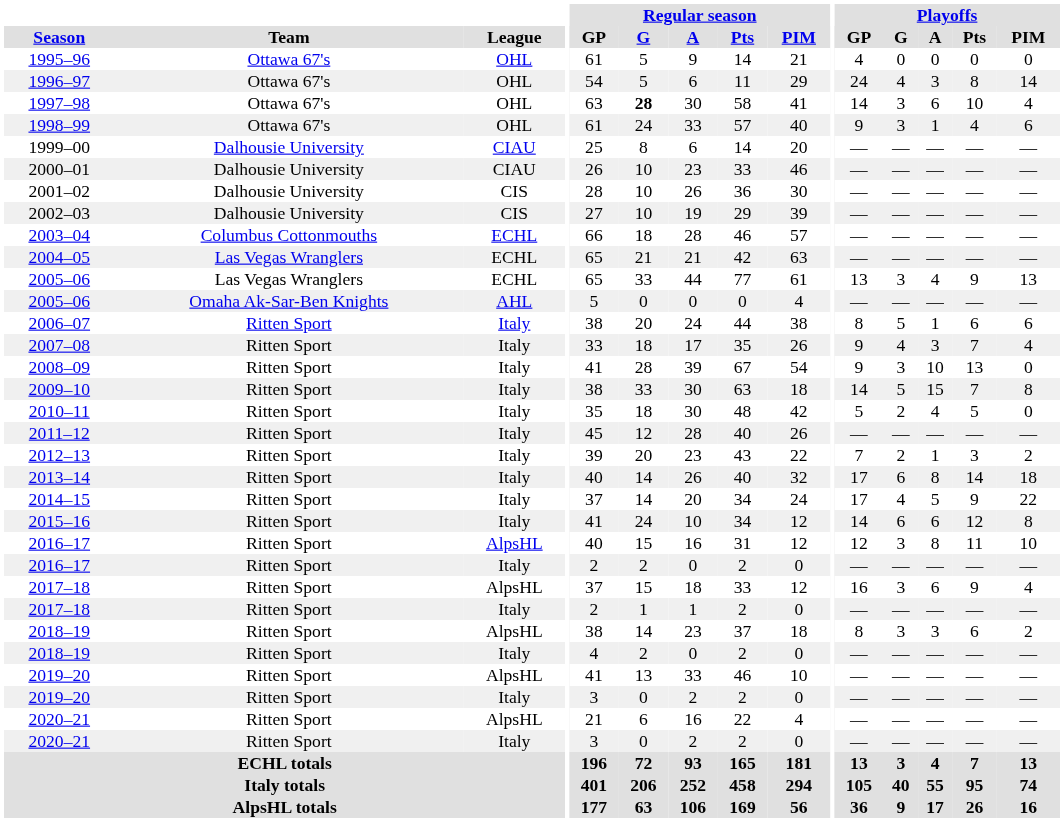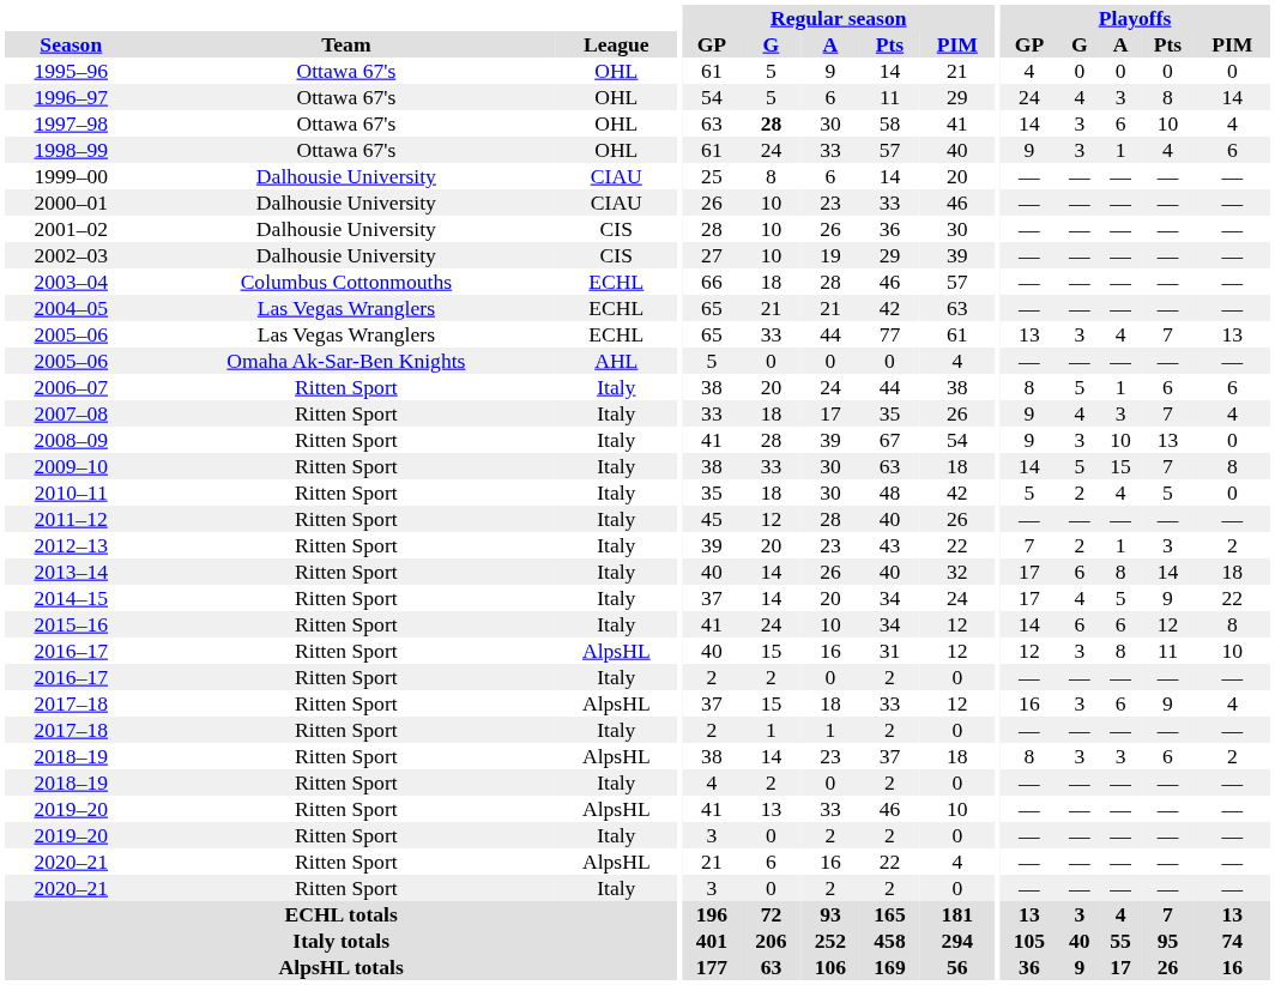 <table border="0" cellpadding="1" cellspacing="0" style="text-align:center; width:60em">
 <tr bgcolor="#e0e0e0">
 <th colspan="3" bgcolor="#ffffff"></th>
 <th rowspan="99" bgcolor="#ffffff"></th>
 <th colspan="5"><a href='#'>Regular season</a></th>
 <th rowspan="99" bgcolor="#ffffff"></th>
 <th colspan="5"><a href='#'>Playoffs</a></th>
 </tr>
 <tr bgcolor="#e0e0e0">
 <th><a href='#'>Season</a></th>
 <th>Team</th>
 <th>League</th>
 <th>GP</th>
 <th><a href='#'>G</a></th>
 <th><a href='#'>A</a></th>
 <th><a href='#'>Pts</a></th>
 <th><a href='#'>PIM</a></th>
 <th>GP</th>
 <th>G</th>
 <th>A</th>
 <th>Pts</th>
 <th>PIM</th>
 </tr>
 <tr>
 <td><a href='#'>1995–96</a></td>
 <td><a href='#'>Ottawa 67's</a></td>
 <td><a href='#'>OHL</a></td>
 <td>61</td>
 <td>5</td>
 <td>9</td>
 <td>14</td>
 <td>21</td>
 <td>4</td>
 <td>0</td>
 <td>0</td>
 <td>0</td>
 <td>0</td>
 </tr>
 <tr bgcolor="#f0f0f0">
 <td><a href='#'>1996–97</a></td>
 <td>Ottawa 67's</td>
 <td>OHL</td>
 <td>54</td>
 <td>5</td>
 <td>6</td>
 <td>11</td>
 <td>29</td>
 <td>24</td>
 <td>4</td>
 <td>3</td>
 <td>8</td>
 <td>14</td>
 </tr>
 <tr>
 <td><a href='#'>1997–98</a></td>
 <td>Ottawa 67's</td>
 <td>OHL</td>
 <td>63</td>
 <td><strong>28</strong></td>
 <td>30</td>
 <td>58</td>
 <td>41</td>
 <td>14</td>
 <td>3</td>
 <td>6</td>
 <td>10</td>
 <td>4</td>
 </tr>
 <tr bgcolor="#f0f0f0">
 <td><a href='#'>1998–99</a></td>
 <td>Ottawa 67's</td>
 <td>OHL</td>
 <td>61</td>
 <td>24</td>
 <td>33</td>
 <td>57</td>
 <td>40</td>
 <td>9</td>
 <td>3</td>
 <td>1</td>
 <td>4</td>
 <td>6</td>
 </tr>
 <tr>
 <td>1999–00</td>
 <td><a href='#'>Dalhousie University</a></td>
 <td><a href='#'>CIAU</a></td>
 <td>25</td>
 <td>8</td>
 <td>6</td>
 <td>14</td>
 <td>20</td>
 <td>—</td>
 <td>—</td>
 <td>—</td>
 <td>—</td>
 <td>—</td>
 </tr>
 <tr bgcolor="#f0f0f0">
 <td>2000–01</td>
 <td>Dalhousie University</td>
 <td>CIAU</td>
 <td>26</td>
 <td>10</td>
 <td>23</td>
 <td>33</td>
 <td>46</td>
 <td>—</td>
 <td>—</td>
 <td>—</td>
 <td>—</td>
 <td>—</td>
 </tr>
 <tr>
 <td>2001–02</td>
 <td>Dalhousie University</td>
 <td>CIS</td>
 <td>28</td>
 <td>10</td>
 <td>26</td>
 <td>36</td>
 <td>30</td>
 <td>—</td>
 <td>—</td>
 <td>—</td>
 <td>—</td>
 <td>—</td>
 </tr>
 <tr bgcolor="#f0f0f0">
 <td>2002–03</td>
 <td>Dalhousie University</td>
 <td>CIS</td>
 <td>27</td>
 <td>10</td>
 <td>19</td>
 <td>29</td>
 <td>39</td>
 <td>—</td>
 <td>—</td>
 <td>—</td>
 <td>—</td>
 <td>—</td>
 </tr>
 <tr>
 <td><a href='#'>2003–04</a></td>
 <td><a href='#'>Columbus Cottonmouths</a></td>
 <td><a href='#'>ECHL</a></td>
 <td>66</td>
 <td>18</td>
 <td>28</td>
 <td>46</td>
 <td>57</td>
 <td>—</td>
 <td>—</td>
 <td>—</td>
 <td>—</td>
 <td>—</td>
 </tr>
 <tr bgcolor="#f0f0f0">
 <td><a href='#'>2004–05</a></td>
 <td><a href='#'>Las Vegas Wranglers</a></td>
 <td>ECHL</td>
 <td>65</td>
 <td>21</td>
 <td>21</td>
 <td>42</td>
 <td>63</td>
 <td>—</td>
 <td>—</td>
 <td>—</td>
 <td>—</td>
 <td>—</td>
 </tr>
 <tr>
 <td><a href='#'>2005–06</a></td>
 <td>Las Vegas Wranglers</td>
 <td>ECHL</td>
 <td>65</td>
 <td>33</td>
 <td>44</td>
 <td>77</td>
 <td>61</td>
 <td>13</td>
 <td>3</td>
 <td>4</td>
-<td>9</td>
+<td>7</td>
 <td>13</td>
 </tr>
 <tr bgcolor="#f0f0f0">
 <td><a href='#'>2005–06</a></td>
 <td><a href='#'>Omaha Ak-Sar-Ben Knights</a></td>
 <td><a href='#'>AHL</a></td>
 <td>5</td>
 <td>0</td>
 <td>0</td>
 <td>0</td>
 <td>4</td>
 <td>—</td>
 <td>—</td>
 <td>—</td>
 <td>—</td>
 <td>—</td>
 </tr>
 <tr>
 <td><a href='#'>2006–07</a></td>
 <td><a href='#'>Ritten Sport</a></td>
 <td><a href='#'>Italy</a></td>
 <td>38</td>
 <td>20</td>
 <td>24</td>
 <td>44</td>
 <td>38</td>
 <td>8</td>
 <td>5</td>
 <td>1</td>
 <td>6</td>
 <td>6</td>
 </tr>
 <tr bgcolor="#f0f0f0">
 <td><a href='#'>2007–08</a></td>
 <td>Ritten Sport</td>
 <td>Italy</td>
 <td>33</td>
 <td>18</td>
 <td>17</td>
 <td>35</td>
 <td>26</td>
 <td>9</td>
 <td>4</td>
 <td>3</td>
 <td>7</td>
 <td>4</td>
 </tr>
 <tr>
 <td><a href='#'>2008–09</a></td>
 <td>Ritten Sport</td>
 <td>Italy</td>
 <td>41</td>
 <td>28</td>
 <td>39</td>
 <td>67</td>
 <td>54</td>
 <td>9</td>
 <td>3</td>
 <td>10</td>
 <td>13</td>
 <td>0</td>
 </tr>
 <tr bgcolor="#f0f0f0">
 <td><a href='#'>2009–10</a></td>
 <td>Ritten Sport</td>
 <td>Italy</td>
 <td>38</td>
 <td>33</td>
 <td>30</td>
 <td>63</td>
 <td>18</td>
 <td>14</td>
 <td>5</td>
 <td>15</td>
 <td>7</td>
 <td>8</td>
 </tr>
 <tr>
 <td><a href='#'>2010–11</a></td>
 <td>Ritten Sport</td>
 <td>Italy</td>
 <td>35</td>
 <td>18</td>
 <td>30</td>
 <td>48</td>
 <td>42</td>
 <td>5</td>
 <td>2</td>
 <td>4</td>
 <td>5</td>
 <td>0</td>
 </tr>
 <tr bgcolor="#f0f0f0">
 <td><a href='#'>2011–12</a></td>
 <td>Ritten Sport</td>
 <td>Italy</td>
 <td>45</td>
 <td>12</td>
 <td>28</td>
 <td>40</td>
 <td>26</td>
 <td>—</td>
 <td>—</td>
 <td>—</td>
 <td>—</td>
 <td>—</td>
 </tr>
 <tr>
 <td><a href='#'>2012–13</a></td>
 <td>Ritten Sport</td>
 <td>Italy</td>
 <td>39</td>
 <td>20</td>
 <td>23</td>
 <td>43</td>
 <td>22</td>
 <td>7</td>
 <td>2</td>
 <td>1</td>
 <td>3</td>
 <td>2</td>
 </tr>
 <tr bgcolor="#f0f0f0">
 <td><a href='#'>2013–14</a></td>
 <td>Ritten Sport</td>
 <td>Italy</td>
 <td>40</td>
 <td>14</td>
 <td>26</td>
 <td>40</td>
 <td>32</td>
 <td>17</td>
 <td>6</td>
 <td>8</td>
 <td>14</td>
 <td>18</td>
 </tr>
 <tr>
 <td><a href='#'>2014–15</a></td>
 <td>Ritten Sport</td>
 <td>Italy</td>
 <td>37</td>
 <td>14</td>
 <td>20</td>
 <td>34</td>
 <td>24</td>
 <td>17</td>
 <td>4</td>
 <td>5</td>
 <td>9</td>
 <td>22</td>
 </tr>
 <tr bgcolor="#f0f0f0">
 <td><a href='#'>2015–16</a></td>
 <td>Ritten Sport</td>
 <td>Italy</td>
 <td>41</td>
 <td>24</td>
 <td>10</td>
 <td>34</td>
 <td>12</td>
 <td>14</td>
 <td>6</td>
 <td>6</td>
 <td>12</td>
 <td>8</td>
 </tr>
 <tr>
 <td><a href='#'>2016–17</a></td>
 <td>Ritten Sport</td>
 <td><a href='#'>AlpsHL</a></td>
 <td>40</td>
 <td>15</td>
 <td>16</td>
 <td>31</td>
 <td>12</td>
 <td>12</td>
 <td>3</td>
 <td>8</td>
 <td>11</td>
 <td>10</td>
 </tr>
 <tr bgcolor="#f0f0f0">
 <td><a href='#'>2016–17</a></td>
 <td>Ritten Sport</td>
 <td>Italy</td>
 <td>2</td>
 <td>2</td>
 <td>0</td>
 <td>2</td>
 <td>0</td>
 <td>—</td>
 <td>—</td>
 <td>—</td>
 <td>—</td>
 <td>—</td>
 </tr>
 <tr>
 <td><a href='#'>2017–18</a></td>
 <td>Ritten Sport</td>
 <td>AlpsHL</td>
 <td>37</td>
 <td>15</td>
 <td>18</td>
 <td>33</td>
 <td>12</td>
 <td>16</td>
 <td>3</td>
 <td>6</td>
 <td>9</td>
 <td>4</td>
 </tr>
 <tr bgcolor="#f0f0f0">
 <td><a href='#'>2017–18</a></td>
 <td>Ritten Sport</td>
 <td>Italy</td>
 <td>2</td>
 <td>1</td>
 <td>1</td>
 <td>2</td>
 <td>0</td>
 <td>—</td>
 <td>—</td>
 <td>—</td>
 <td>—</td>
 <td>—</td>
 </tr>
 <tr>
 <td><a href='#'>2018–19</a></td>
 <td>Ritten Sport</td>
 <td>AlpsHL</td>
 <td>38</td>
 <td>14</td>
 <td>23</td>
 <td>37</td>
 <td>18</td>
 <td>8</td>
 <td>3</td>
 <td>3</td>
 <td>6</td>
 <td>2</td>
 </tr>
 <tr bgcolor="#f0f0f0">
 <td><a href='#'>2018–19</a></td>
 <td>Ritten Sport</td>
 <td>Italy</td>
 <td>4</td>
 <td>2</td>
 <td>0</td>
 <td>2</td>
 <td>0</td>
 <td>—</td>
 <td>—</td>
 <td>—</td>
 <td>—</td>
 <td>—</td>
 </tr>
 <tr>
 <td><a href='#'>2019–20</a></td>
 <td>Ritten Sport</td>
 <td>AlpsHL</td>
 <td>41</td>
 <td>13</td>
 <td>33</td>
 <td>46</td>
 <td>10</td>
 <td>—</td>
 <td>—</td>
 <td>—</td>
 <td>—</td>
 <td>—</td>
 </tr>
 <tr bgcolor="#f0f0f0">
 <td><a href='#'>2019–20</a></td>
 <td>Ritten Sport</td>
 <td>Italy</td>
 <td>3</td>
 <td>0</td>
 <td>2</td>
 <td>2</td>
 <td>0</td>
 <td>—</td>
 <td>—</td>
 <td>—</td>
 <td>—</td>
 <td>—</td>
 </tr>
 <tr>
 <td><a href='#'>2020–21</a></td>
 <td>Ritten Sport</td>
 <td>AlpsHL</td>
 <td>21</td>
 <td>6</td>
 <td>16</td>
 <td>22</td>
 <td>4</td>
 <td>—</td>
 <td>—</td>
 <td>—</td>
 <td>—</td>
 <td>—</td>
 </tr>
 <tr bgcolor="#f0f0f0">
 <td><a href='#'>2020–21</a></td>
 <td>Ritten Sport</td>
 <td>Italy</td>
 <td>3</td>
 <td>0</td>
 <td>2</td>
 <td>2</td>
 <td>0</td>
 <td>—</td>
 <td>—</td>
 <td>—</td>
 <td>—</td>
 <td>—</td>
 </tr>
 <tr>
 </tr>
 <tr ALIGN="center" bgcolor="#e0e0e0">
 <th colspan="3">ECHL totals</th>
 <th ALIGN="center">196</th>
 <th ALIGN="center">72</th>
 <th ALIGN="center">93</th>
 <th ALIGN="center">165</th>
 <th ALIGN="center">181</th>
 <th ALIGN="center">13</th>
 <th ALIGN="center">3</th>
 <th ALIGN="center">4</th>
 <th ALIGN="center">7</th>
 <th ALIGN="center">13</th>
 </tr>
 <tr>
 </tr>
 <tr ALIGN="center" bgcolor="#e0e0e0">
 <th colspan="3">Italy totals</th>
 <th ALIGN="center">401</th>
 <th ALIGN="center">206</th>
 <th ALIGN="center">252</th>
 <th ALIGN="center">458</th>
 <th ALIGN="center">294</th>
 <th ALIGN="center">105</th>
 <th ALIGN="center">40</th>
 <th ALIGN="center">55</th>
 <th ALIGN="center">95</th>
 <th ALIGN="center">74</th>
 </tr>
 <tr>
 </tr>
 <tr ALIGN="center" bgcolor="#e0e0e0">
 <th colspan="3">AlpsHL totals</th>
 <th ALIGN="center">177</th>
 <th ALIGN="center">63</th>
 <th ALIGN="center">106</th>
 <th ALIGN="center">169</th>
 <th ALIGN="center">56</th>
 <th ALIGN="center">36</th>
 <th ALIGN="center">9</th>
 <th ALIGN="center">17</th>
 <th ALIGN="center">26</th>
 <th ALIGN="center">16</th>
 </tr>
 </table>
